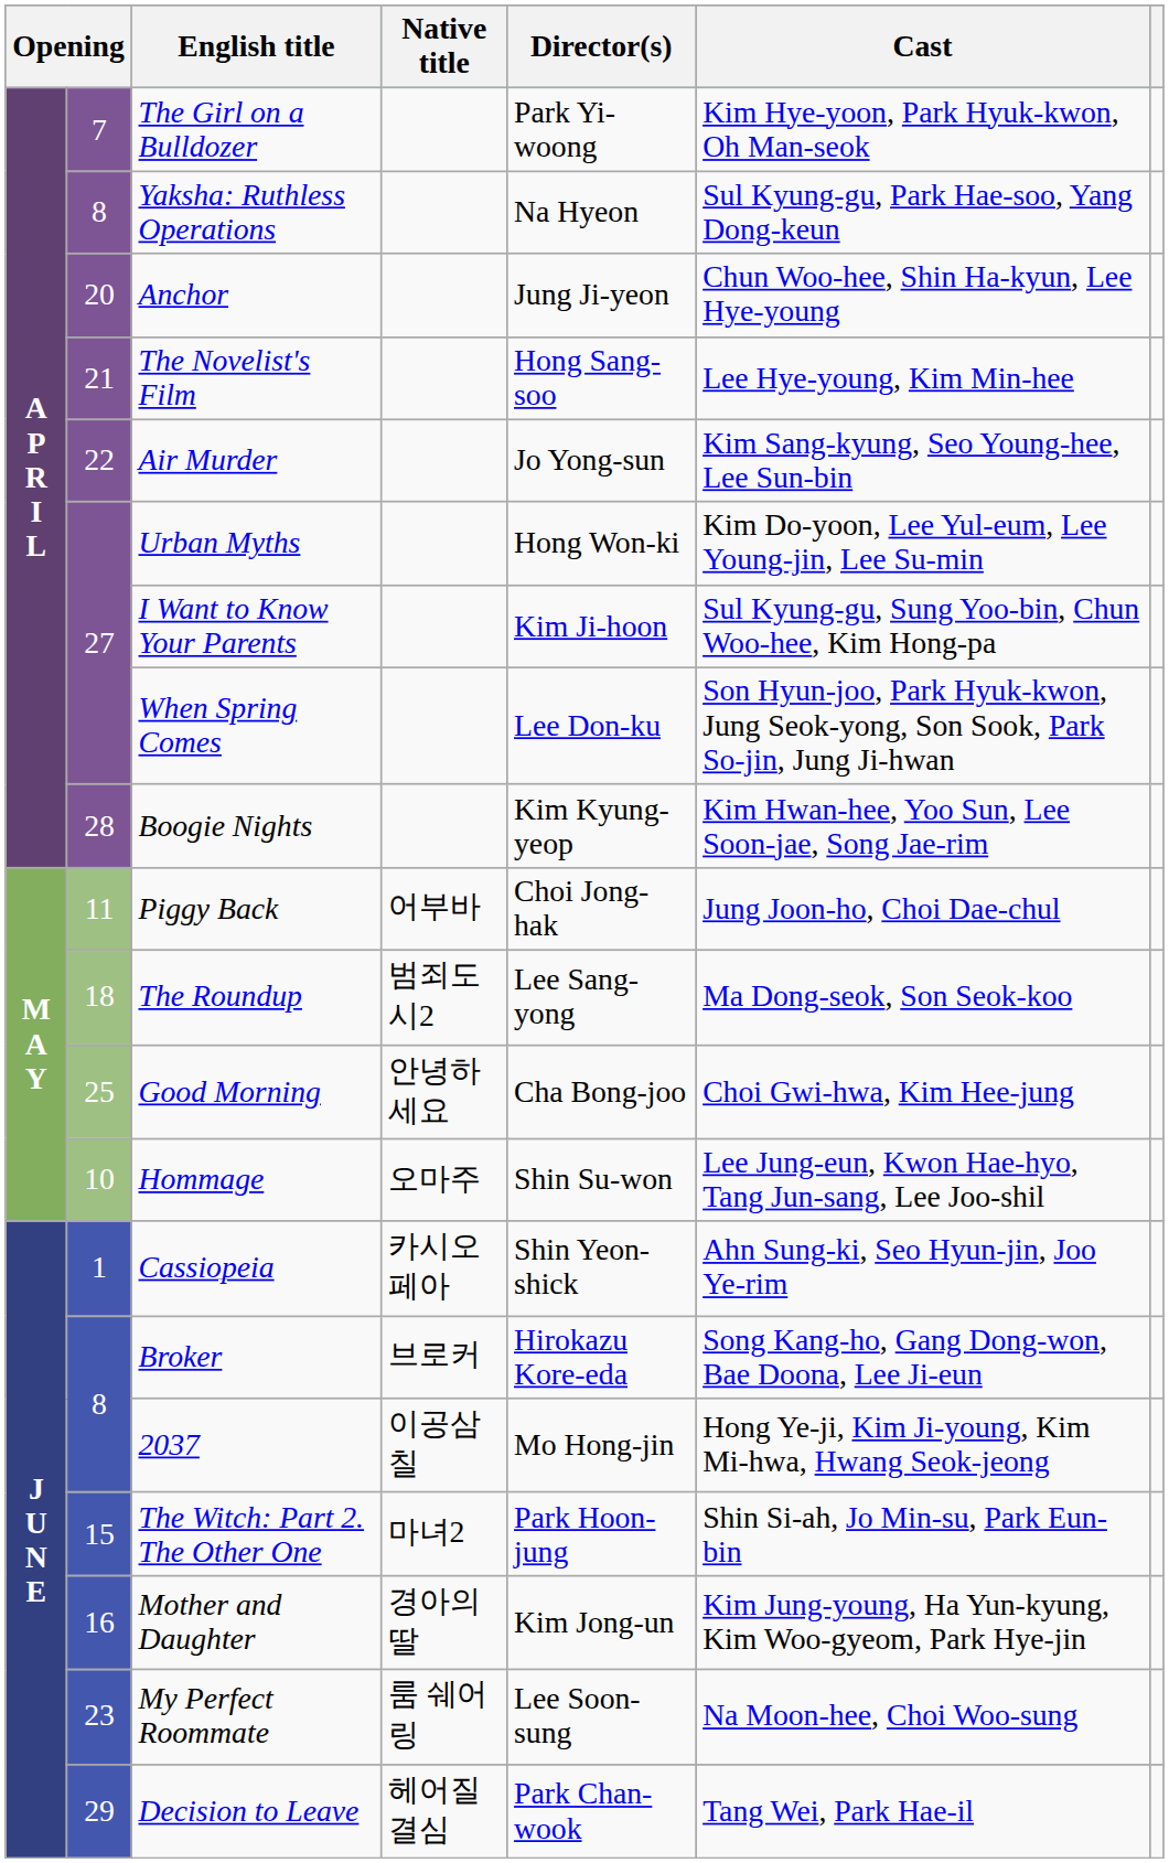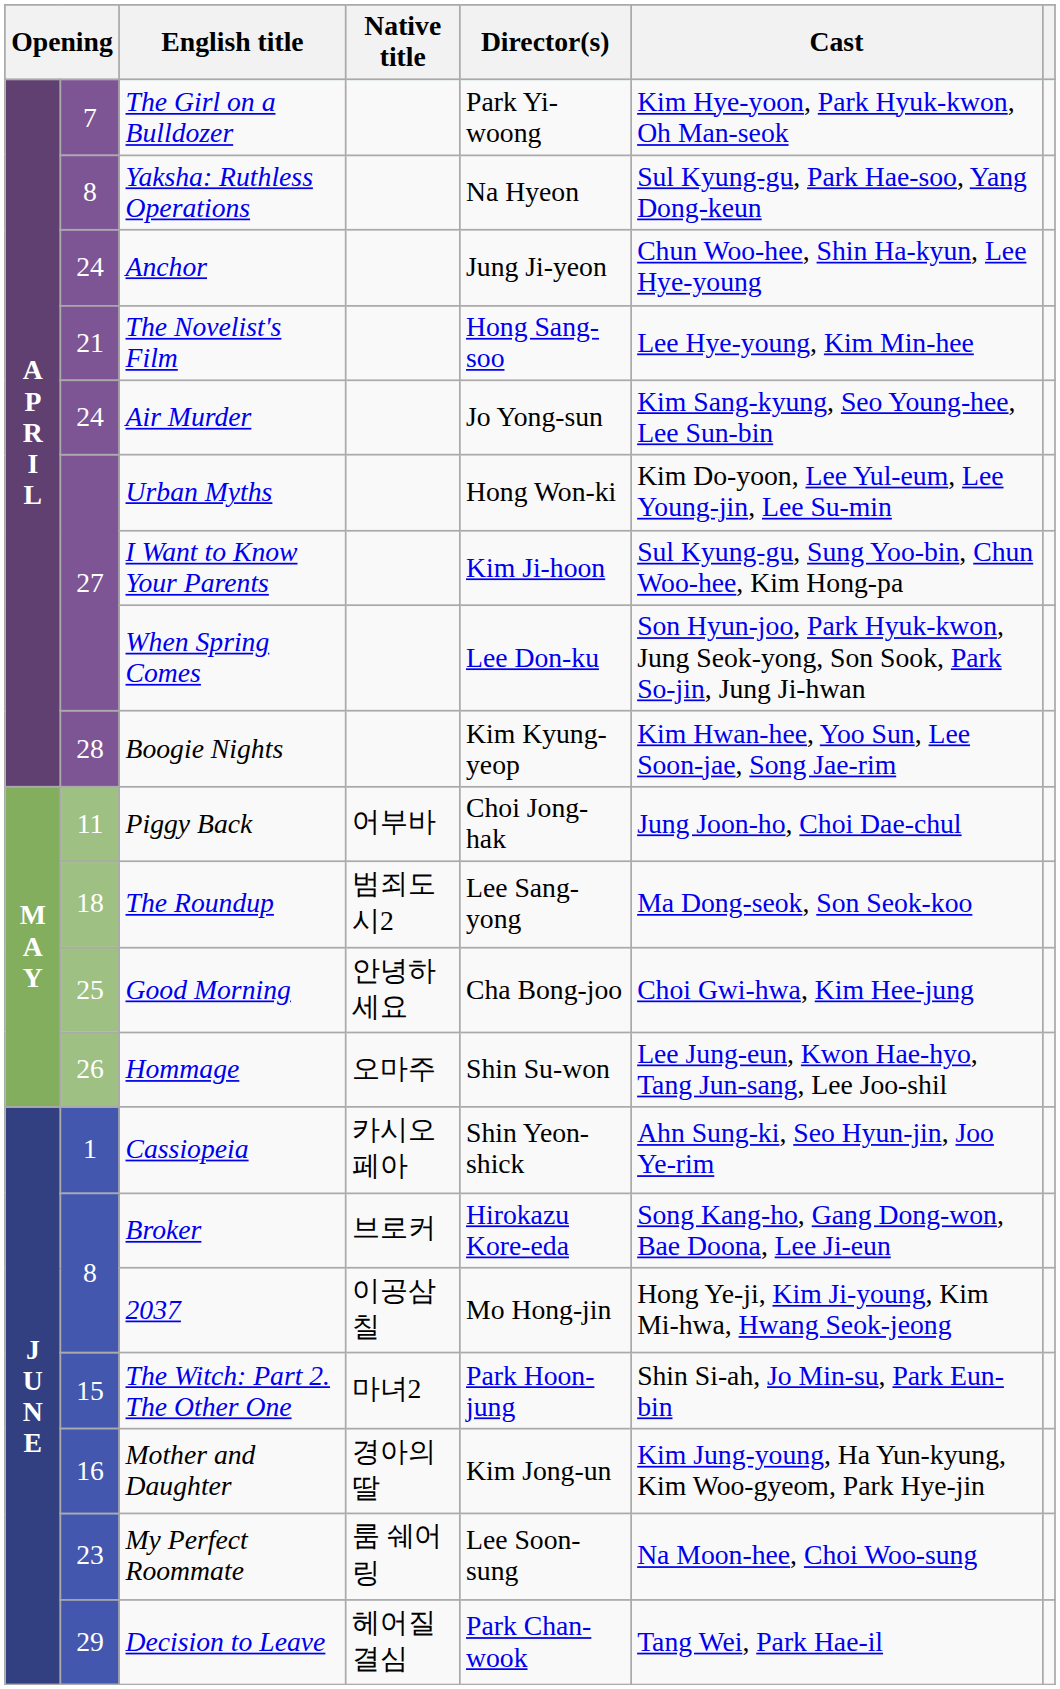 <table class="wikitable sortable">
 <tr style="background:#b0e0e6; text-align:center">
 <th colspan="2">Opening</th>
 <th>English title</th>
 <th>Native title</th>
 <th>Director(s)</th>
 <th>Cast</th>
 <th class="unsortable"></th>
 </tr>
 <tr>
 <th rowspan="9" style="text-align:center; background:#604071; color:white;">A<br>P<br>R<br>I<br>L</th>
 <td rowspan="1" style="text-align:center; background:#7D5494; color:white;">7</td>
 <td><em><a href='#'>The Girl on a Bulldozer</a></em></td>
 <td></td>
 <td>Park Yi-woong</td>
 <td><a href='#'>Kim Hye-yoon</a>, <a href='#'>Park Hyuk-kwon</a>, <a href='#'>Oh Man-seok</a></td>
 <td></td>
 </tr>
 <tr>
 <td rowspan="1" style="text-align:center; background:#7D5494; color:white;">8</td>
 <td><em><a href='#'>Yaksha: Ruthless Operations</a></em></td>
 <td></td>
 <td>Na Hyeon</td>
 <td><a href='#'>Sul Kyung-gu</a>, <a href='#'>Park Hae-soo</a>, <a href='#'>Yang Dong-keun</a></td>
 <td></td>
 </tr>
 <tr>
-<td rowspan="1" style="text-align:center; background:#7D5494; color:white;">20</td>
+<td rowspan="1" style="text-align:center; background:#7D5494; color:white;">24</td>
 <td><em><a href='#'>Anchor</a></em></td>
 <td></td>
 <td>Jung Ji-yeon</td>
 <td><a href='#'>Chun Woo-hee</a>, <a href='#'>Shin Ha-kyun</a>, <a href='#'>Lee Hye-young</a></td>
 <td></td>
 </tr>
 <tr>
 <td rowspan="1" style="text-align:center; background:#7D5494; color:white;">21</td>
 <td><em><a href='#'>The Novelist's Film</a></em></td>
 <td></td>
 <td><a href='#'>Hong Sang-soo</a></td>
 <td><a href='#'>Lee Hye-young</a>, <a href='#'>Kim Min-hee</a></td>
 <td></td>
 </tr>
 <tr>
-<td rowspan="1" style="text-align:center; background:#7D5494; color:white;">22</td>
+<td rowspan="1" style="text-align:center; background:#7D5494; color:white;">24</td>
 <td><em><a href='#'>Air Murder</a></em></td>
 <td></td>
 <td>Jo Yong-sun</td>
 <td><a href='#'>Kim Sang-kyung</a>, <a href='#'>Seo Young-hee</a>, <a href='#'>Lee Sun-bin</a></td>
 <td></td>
 </tr>
 <tr>
 <td rowspan="3" style="text-align:center; background:#7D5494; color:white;">27</td>
 <td><em><a href='#'>Urban Myths</a></em></td>
 <td></td>
 <td>Hong Won-ki</td>
 <td>Kim Do-yoon, <a href='#'>Lee Yul-eum</a>, <a href='#'>Lee Young-jin</a>, <a href='#'>Lee Su-min</a></td>
 <td></td>
 </tr>
 <tr>
 <td><em><a href='#'>I Want to Know Your Parents</a></em></td>
 <td></td>
 <td><a href='#'>Kim Ji-hoon</a></td>
 <td><a href='#'>Sul Kyung-gu</a>, <a href='#'>Sung Yoo-bin</a>, <a href='#'>Chun Woo-hee</a>, Kim Hong-pa</td>
 <td></td>
 </tr>
 <tr>
 <td><em><a href='#'>When Spring Comes</a></em></td>
 <td></td>
 <td><a href='#'>Lee Don-ku</a></td>
 <td><a href='#'>Son Hyun-joo</a>, <a href='#'>Park Hyuk-kwon</a>, Jung Seok-yong, Son Sook, <a href='#'>Park So-jin</a>, Jung Ji-hwan</td>
 <td></td>
 </tr>
 <tr>
 <td rowspan="1" style="text-align:center; background:#7D5494; color:white;">28</td>
 <td><em>Boogie Nights</em></td>
 <td></td>
 <td>Kim Kyung-yeop</td>
 <td><a href='#'>Kim Hwan-hee</a>, <a href='#'>Yoo Sun</a>, <a href='#'>Lee Soon-jae</a>, <a href='#'>Song Jae-rim</a></td>
 <td></td>
 </tr>
 <tr>
 <th rowspan="4" style="text-align:center; background:#82AE5E; color:white;">M<br>A<br>Y</th>
 <td rowspan="1" style="text-align:center; background:#9EC083; color:white;">11</td>
 <td><em>Piggy Back</em></td>
 <td>어부바</td>
 <td>Choi Jong-hak</td>
 <td><a href='#'>Jung Joon-ho</a>, <a href='#'>Choi Dae-chul</a></td>
 <td></td>
 </tr>
 <tr>
 <td rowspan="1" style="text-align:center; background:#9EC083; color:white;">18</td>
 <td><em><a href='#'>The Roundup</a></em></td>
 <td>범죄도시2</td>
 <td>Lee Sang-yong</td>
 <td><a href='#'>Ma Dong-seok</a>, <a href='#'>Son Seok-koo</a></td>
 <td></td>
 </tr>
 <tr>
 <td rowspan="1" style="text-align:center; background:#9EC083; color:white;">25</td>
 <td><em><a href='#'>Good Morning</a></em></td>
 <td>안녕하세요</td>
 <td>Cha Bong-joo</td>
 <td><a href='#'>Choi Gwi-hwa</a>, <a href='#'>Kim Hee-jung</a></td>
 <td></td>
 </tr>
 <tr>
-<td rowspan="1" style="text-align:center; background:#9EC083; color:white;">10</td>
+<td rowspan="1" style="text-align:center; background:#9EC083; color:white;">26</td>
 <td><em><a href='#'>Hommage</a></em></td>
 <td>오마주</td>
 <td>Shin Su-won</td>
 <td><a href='#'>Lee Jung-eun</a>, <a href='#'>Kwon Hae-hyo</a>, <a href='#'>Tang Jun-sang</a>, Lee Joo-shil</td>
 <td></td>
 </tr>
 <tr>
 <th rowspan="8" style="text-align:center; background:#324081; color:white;">J<br>U<br>N<br>E</th>
 <td rowspan="1" style="text-align:center; background:#4457AE; color:white;">1</td>
 <td><em><a href='#'>Cassiopeia</a></em></td>
 <td>카시오페아</td>
 <td>Shin Yeon-shick</td>
 <td><a href='#'>Ahn Sung-ki</a>, <a href='#'>Seo Hyun-jin</a>, <a href='#'>Joo Ye-rim</a></td>
 <td></td>
 </tr>
 <tr>
 <td rowspan="2" style="text-align:center; background:#4457AE; color:white;">8</td>
 <td><em><a href='#'>Broker</a></em></td>
 <td>브로커</td>
 <td><a href='#'>Hirokazu Kore-eda</a></td>
 <td><a href='#'>Song Kang-ho</a>, <a href='#'>Gang Dong-won</a>, <a href='#'>Bae Doona</a>, <a href='#'>Lee Ji-eun</a></td>
 <td></td>
 </tr>
 <tr>
 <td><em><a href='#'>2037</a></em></td>
 <td>이공삼칠</td>
 <td>Mo Hong-jin</td>
 <td>Hong Ye-ji, <a href='#'>Kim Ji-young</a>, Kim Mi-hwa, <a href='#'>Hwang Seok-jeong</a></td>
 <td></td>
 </tr>
 <tr>
 <td rowspan="1" style="text-align:center; background:#4457AE; color:white;">15</td>
 <td><em><a href='#'>The Witch: Part 2. The Other One</a></em></td>
 <td>마녀2</td>
 <td><a href='#'>Park Hoon-jung</a></td>
 <td>Shin Si-ah, <a href='#'>Jo Min-su</a>, <a href='#'>Park Eun-bin</a></td>
 <td></td>
 </tr>
 <tr>
 <td rowspan="1" style="text-align:center; background:#4457AE; color:white;">16</td>
 <td><em>Mother and Daughter</em></td>
 <td>경아의 딸</td>
 <td>Kim Jong-un</td>
 <td><a href='#'>Kim Jung-young</a>, Ha Yun-kyung, Kim Woo-gyeom, Park Hye-jin</td>
 <td></td>
 </tr>
 <tr>
 <td rowspan="1" style="text-align:center; background:#4457AE; color:white;">23</td>
 <td><em>My Perfect Roommate</em></td>
 <td>룸 쉐어링</td>
 <td>Lee Soon-sung</td>
 <td><a href='#'>Na Moon-hee</a>, <a href='#'>Choi Woo-sung</a></td>
 <td></td>
 </tr>
 <tr>
 <td rowspan="1" style="text-align:center; background:#4457AE; color:white;">29</td>
 <td><em><a href='#'>Decision to Leave</a></em></td>
 <td>헤어질 결심</td>
 <td><a href='#'>Park Chan-wook</a></td>
 <td><a href='#'>Tang Wei</a>, <a href='#'>Park Hae-il</a></td>
 <td></td>
 </tr>
 <tr>
 </tr>
 </table>
